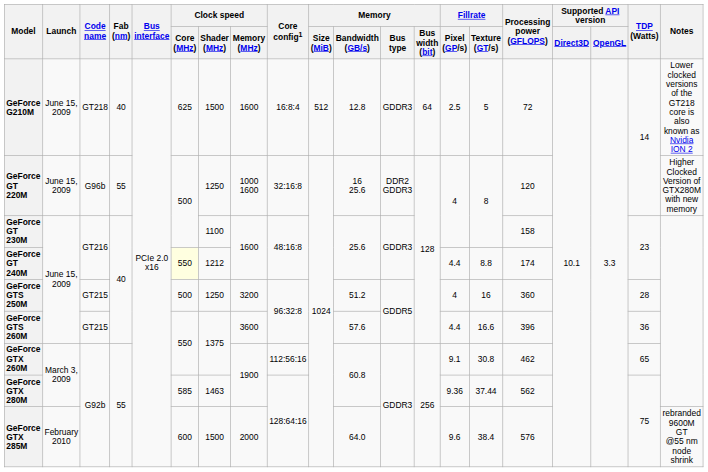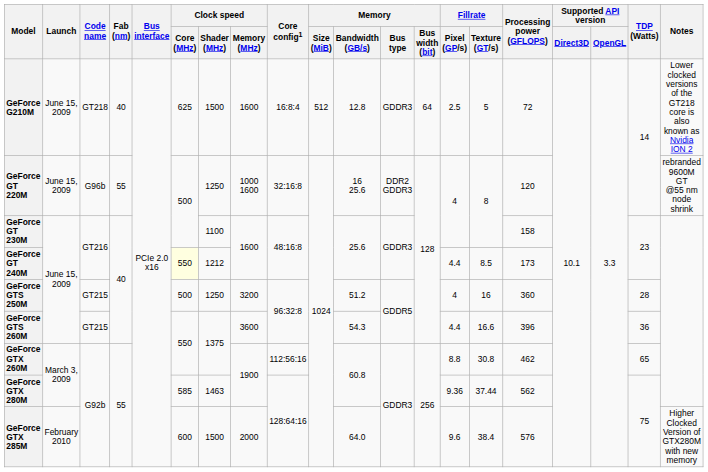 <table class="mw-datatable wikitable sortable sort-under" style="font-size:85%; text-align:center;">
 <tr>
 <th rowspan=2>Model</th>
 <th rowspan=2>Launch</th>
 <th rowspan=2><a href='#'>Code name</a></th>
 <th rowspan=2>Fab (<a href='#'>nm</a>)</th>
 <th rowspan=2><a href='#'>Bus</a> <a href='#'>interface</a></th>
 <th colspan="3">Clock speed</th>
 <th rowspan="2">Core config<sup>1</sup></th>
 <th colspan=4>Memory</th>
 <th colspan="2"><a href='#'>Fillrate</a></th>
 <th rowspan="2">Processing power (<a href='#'>GFLOPS</a>)</th>
 <th colspan="2">Supported <a href='#'>API</a> version</th>
 <th rowspan=2><a href='#'>TDP</a> (Watts)</th>
 <th rowspan=2>Notes</th>
 </tr>
 <tr>
 <th>Core (<a href='#'>MHz</a>)</th>
 <th>Shader (<a href='#'>MHz</a>)</th>
 <th>Memory (<a href='#'>MHz</a>)</th>
 <th>Size (<a href='#'>MiB</a>)</th>
 <th>Bandwidth (<a href='#'>GB/s</a>)</th>
 <th>Bus type</th>
 <th>Bus width (<a href='#'>bit</a>)</th>
 <th>Pixel (<a href='#'>GP</a>/s)</th>
 <th>Texture (<a href='#'>GT</a>/s)</th>
 <th><a href='#'>Direct3D</a></th>
 <th><a href='#'>OpenGL</a></th>
 </tr>
 <tr>
 <th style="text-align:left;">GeForce G210M</th>
 <td>June 15, 2009</td>
 <td>GT218</td>
 <td>40</td>
 <td rowspan="9">PCIe 2.0 x16</td>
 <td>625</td>
 <td>1500</td>
 <td>1600</td>
 <td>16:8:4</td>
 <td>512</td>
 <td>12.8</td>
 <td>GDDR3</td>
 <td>64</td>
 <td>2.5</td>
 <td>5</td>
 <td>72</td>
 <td rowspan="9">10.1</td>
 <td rowspan="9">3.3</td>
 <td rowspan="2">14</td>
 <td>Lower clocked versions of the GT218 core is also known as <a href='#'>Nvidia ION 2</a></td>
 </tr>
 <tr>
 <th style="text-align:left;">GeForce GT 220M</th>
 <td>June 15, 2009</td>
 <td>G96b</td>
 <td>55</td>
 <td rowspan="2">500</td>
 <td>1250</td>
 <td>1000<br>1600</td>
 <td>32:16:8</td>
 <td rowspan="8">1024</td>
 <td>16<br>25.6</td>
 <td>DDR2<br>GDDR3</td>
 <td rowspan="5">128</td>
 <td rowspan="2">4</td>
 <td rowspan="2">8</td>
 <td>120</td>
-<td>Higher Clocked Version of GTX280M with new memory</td>
+<td>rebranded 9600M GT @55 nm node shrink</td>
 </tr>
 <tr>
 <th style="text-align:left;">GeForce GT 230M</th>
 <td rowspan="4">June 15, 2009</td>
 <td rowspan="2">GT216</td>
 <td rowspan="4">40</td>
 <td>1100</td>
 <td rowspan="2">1600</td>
 <td rowspan="2">48:16:8</td>
 <td rowspan="2">25.6</td>
 <td rowspan="2">GDDR3</td>
 <td>158</td>
 <td rowspan="2">23</td>
 <td rowspan="6"></td>
 </tr>
 <tr>
 <th style="text-align:left;">GeForce GT 240M</th>
 <td style="background: lightyellow;">550</td>
 <td>1212</td>
 <td>4.4</td>
-<td>8.8</td>
-<td>174</td>
+<td>8.5</td>
+<td>173</td>
 </tr>
 <tr>
 <th style="text-align:left;">GeForce GTS 250M</th>
 <td>GT215</td>
 <td>500</td>
 <td>1250</td>
 <td>3200</td>
 <td rowspan="2">96:32:8</td>
 <td>51.2</td>
 <td rowspan="2">GDDR5</td>
 <td>4</td>
 <td>16</td>
 <td>360</td>
 <td>28</td>
 </tr>
 <tr>
 <th style="text-align:left;">GeForce GTS 260M</th>
 <td>GT215</td>
 <td rowspan="2">550</td>
 <td rowspan="2">1375</td>
 <td>3600</td>
-<td>57.6</td>
+<td>54.3</td>
 <td>4.4</td>
 <td>16.6</td>
 <td>396</td>
 <td>36</td>
 </tr>
 <tr>
 <th style="text-align:left;">GeForce GTX 260M</th>
 <td rowspan="2">March 3, 2009</td>
 <td rowspan="3">G92b</td>
 <td rowspan="3">55</td>
 <td rowspan="2">1900</td>
 <td>112:56:16</td>
 <td rowspan="2">60.8</td>
 <td rowspan="3">GDDR3</td>
 <td rowspan="3">256</td>
-<td>9.1</td>
+<td>8.8</td>
 <td>30.8</td>
 <td>462</td>
 <td>65</td>
 </tr>
 <tr>
 <th style="text-align:left;">GeForce GTX 280M</th>
 <td>585</td>
 <td>1463</td>
 <td rowspan="2">128:64:16</td>
 <td>9.36</td>
 <td>37.44</td>
 <td>562</td>
 <td rowspan="2">75</td>
 </tr>
 <tr>
 <th style="text-align:left;">GeForce GTX 285M</th>
 <td>February 2010</td>
 <td>600</td>
 <td>1500</td>
 <td>2000</td>
 <td>64.0</td>
 <td>9.6</td>
 <td>38.4</td>
 <td>576</td>
-<td>rebranded 9600M GT @55 nm node shrink</td>
+<td>Higher Clocked Version of GTX280M with new memory</td>
 </tr>
 </table>
